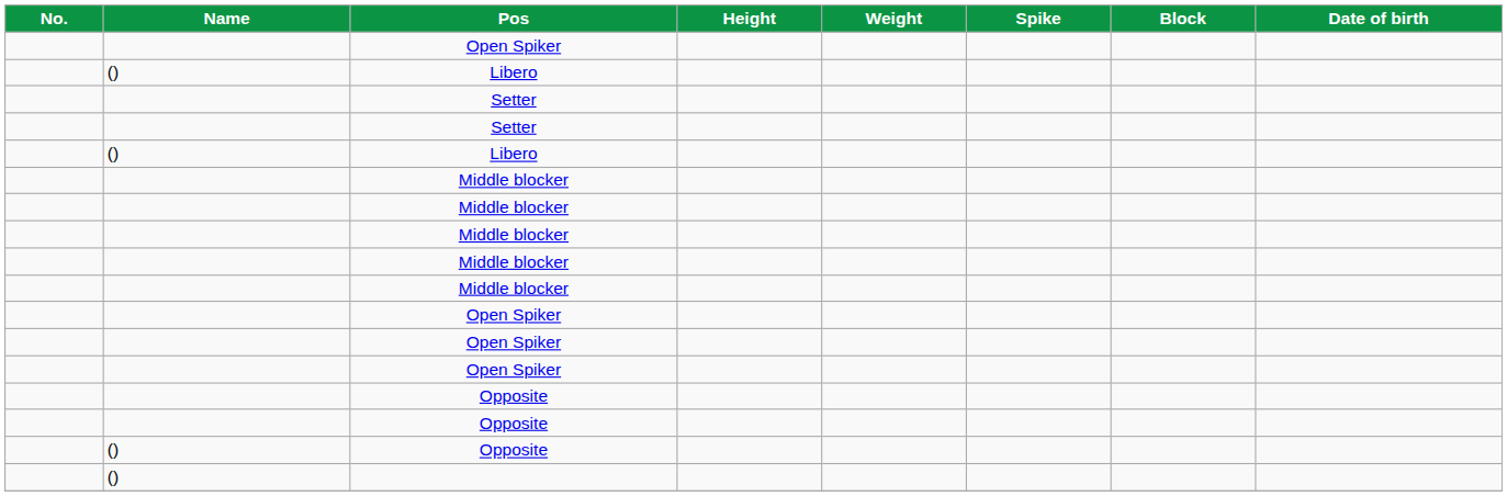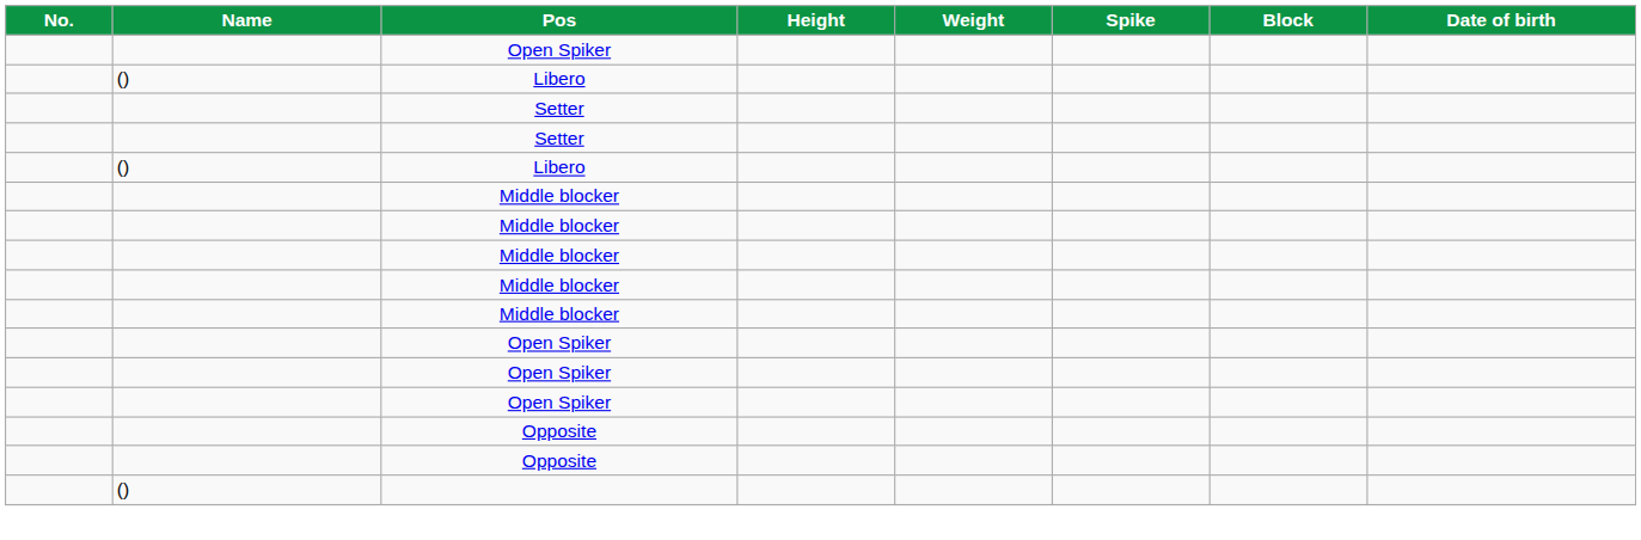 <table class="wikitable sortable" style="font-size:90%; text-align:center; width:100%;">
 <tr>
 <th style="background:#0b9444; color:white;">No.</th>
 <th style="width:14em; background:#0b9444; color:white;">Name</th>
 <th style="background:#0b9444; color:white;">Pos</th>
 <th style="width:8em; background:#0b9444; color:white;">Height</th>
 <th style="width:8em; background:#0b9444; color:white;">Weight</th>
 <th style="width:8em; background:#0b9444; color:white;">Spike</th>
 <th style="width:8em; background:#0b9444; color:white;">Block</th>
 <th style="width:14em; background:#0b9444; color:white;">Date of birth</th>
 </tr>
 <tr>
 <td></td>
 <td align=left> </td>
 <td><a href='#'>Open Spiker</a></td>
 <td></td>
 <td></td>
 <td></td>
 <td></td>
 <td align=right></td>
 </tr>
 <tr>
 <td></td>
 <td align=left>  ()</td>
 <td><a href='#'>Libero</a></td>
 <td></td>
 <td></td>
 <td></td>
 <td></td>
 <td align=right></td>
 </tr>
 <tr>
 <td></td>
 <td align=left> </td>
 <td><a href='#'>Setter</a></td>
 <td></td>
 <td></td>
 <td></td>
 <td></td>
 <td align=right></td>
 </tr>
 <tr>
 <td></td>
 <td align=left> </td>
 <td><a href='#'>Setter</a></td>
 <td></td>
 <td></td>
 <td></td>
 <td></td>
 <td align=right></td>
 </tr>
 <tr>
 <td></td>
 <td align=left>  ()</td>
 <td><a href='#'>Libero</a></td>
 <td></td>
 <td></td>
 <td></td>
 <td></td>
 <td align=right></td>
 </tr>
 <tr>
 <td></td>
 <td align=left> </td>
 <td><a href='#'>Middle blocker</a></td>
 <td></td>
 <td></td>
 <td></td>
 <td></td>
 <td align=right></td>
 </tr>
 <tr>
 <td></td>
 <td align=left> </td>
 <td><a href='#'>Middle blocker</a></td>
 <td></td>
 <td></td>
 <td></td>
 <td></td>
 <td align=right></td>
 </tr>
 <tr>
 <td></td>
 <td align=left> </td>
 <td><a href='#'>Middle blocker</a></td>
 <td></td>
 <td></td>
 <td></td>
 <td></td>
 <td align=right></td>
 </tr>
 <tr>
 <td></td>
 <td align=left> </td>
 <td><a href='#'>Middle blocker</a></td>
 <td></td>
 <td></td>
 <td></td>
 <td></td>
 <td align=right></td>
 </tr>
 <tr>
 <td></td>
 <td align=left> </td>
 <td><a href='#'>Middle blocker</a></td>
 <td></td>
 <td></td>
 <td></td>
 <td></td>
 <td align=right></td>
 </tr>
 <tr>
 <td></td>
 <td align=left> </td>
 <td><a href='#'>Open Spiker</a></td>
 <td></td>
 <td></td>
 <td></td>
 <td></td>
 <td align=right></td>
 </tr>
 <tr>
 <td></td>
 <td align=left> </td>
 <td><a href='#'>Open Spiker</a></td>
 <td></td>
 <td></td>
 <td></td>
 <td></td>
 <td align=right></td>
 </tr>
 <tr>
 <td></td>
 <td align=left> </td>
 <td><a href='#'>Open Spiker</a></td>
 <td></td>
 <td></td>
 <td></td>
 <td></td>
 <td align=right></td>
 </tr>
 <tr>
 <td></td>
 <td align=left> </td>
 <td><a href='#'>Opposite</a></td>
 <td></td>
 <td></td>
 <td></td>
 <td></td>
 <td align=right></td>
 </tr>
 <tr>
 <td></td>
 <td align=left> </td>
 <td><a href='#'>Opposite</a></td>
 <td></td>
 <td></td>
 <td></td>
 <td></td>
 <td align=right></td>
 </tr>
 <tr>
 <td></td>
 <td align=left>  ()</td>
-<td><a href='#'>Opposite</a></td>
-<td></td>
-<td></td>
-<td></td>
-<td></td>
-<td align=right></td>
-</tr>
-<tr>
-<td></td>
-<td align=left>  ()</td>
 <td></td>
 <td></td>
 <td></td>
 <td></td>
 <td></td>
 <td align=right></td>
 </tr>
 <tr>
 </tr>
 </table>
